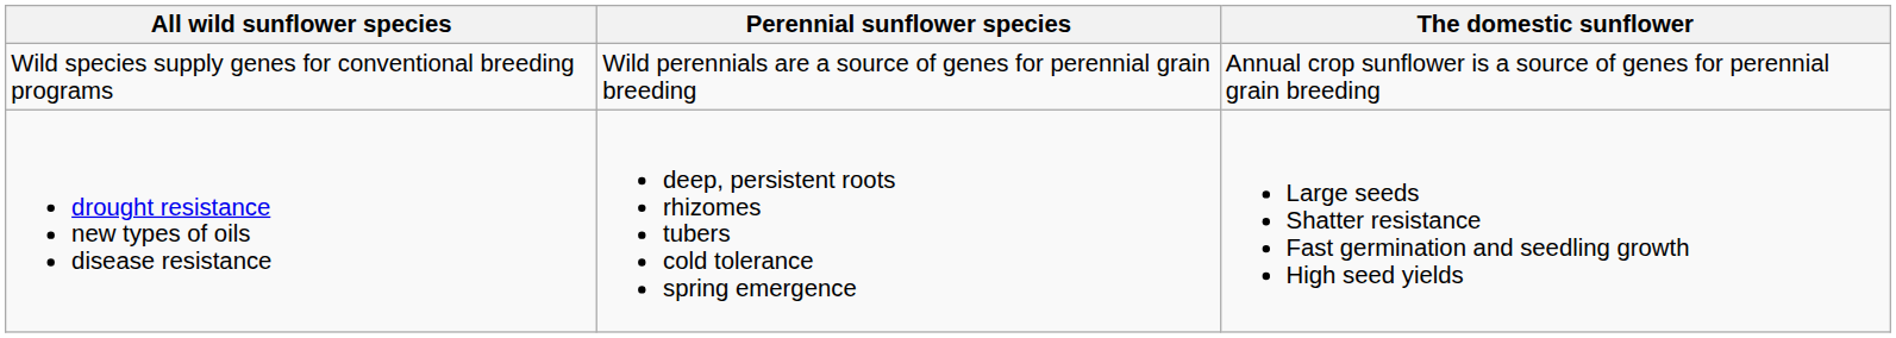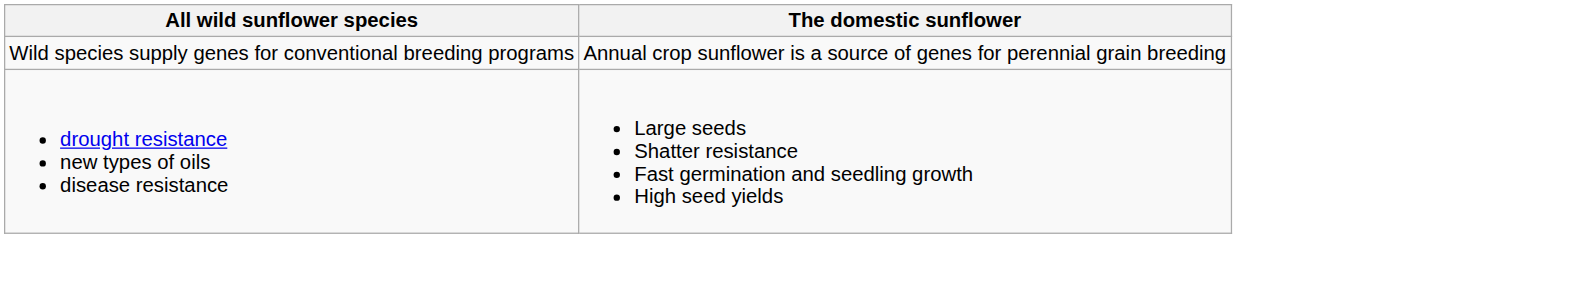 <table class="wikitable">
 <tr>
 <th>All wild sunflower species</th>
-<th>Perennial sunflower species</th>
 <th>The domestic sunflower</th>
 </tr>
 <tr>
 <td>Wild species supply genes for conventional breeding programs</td>
-<td>Wild perennials are a source of genes for perennial grain breeding</td>
 <td>Annual crop sunflower is a source of genes for perennial grain breeding</td>
 </tr>
 <tr>
 <td><br><ul><li><a href='#'>drought resistance</a></li><li>new types of oils</li><li>disease resistance</li></ul></td>
-<td><br><ul><li>deep, persistent roots</li><li>rhizomes</li><li>tubers</li><li>cold tolerance</li><li>spring emergence</li></ul></td>
 <td><br><ul><li>Large seeds</li><li>Shatter resistance</li><li>Fast germination and seedling growth</li><li>High seed yields</li></ul></td>
 </tr>
 </table>
